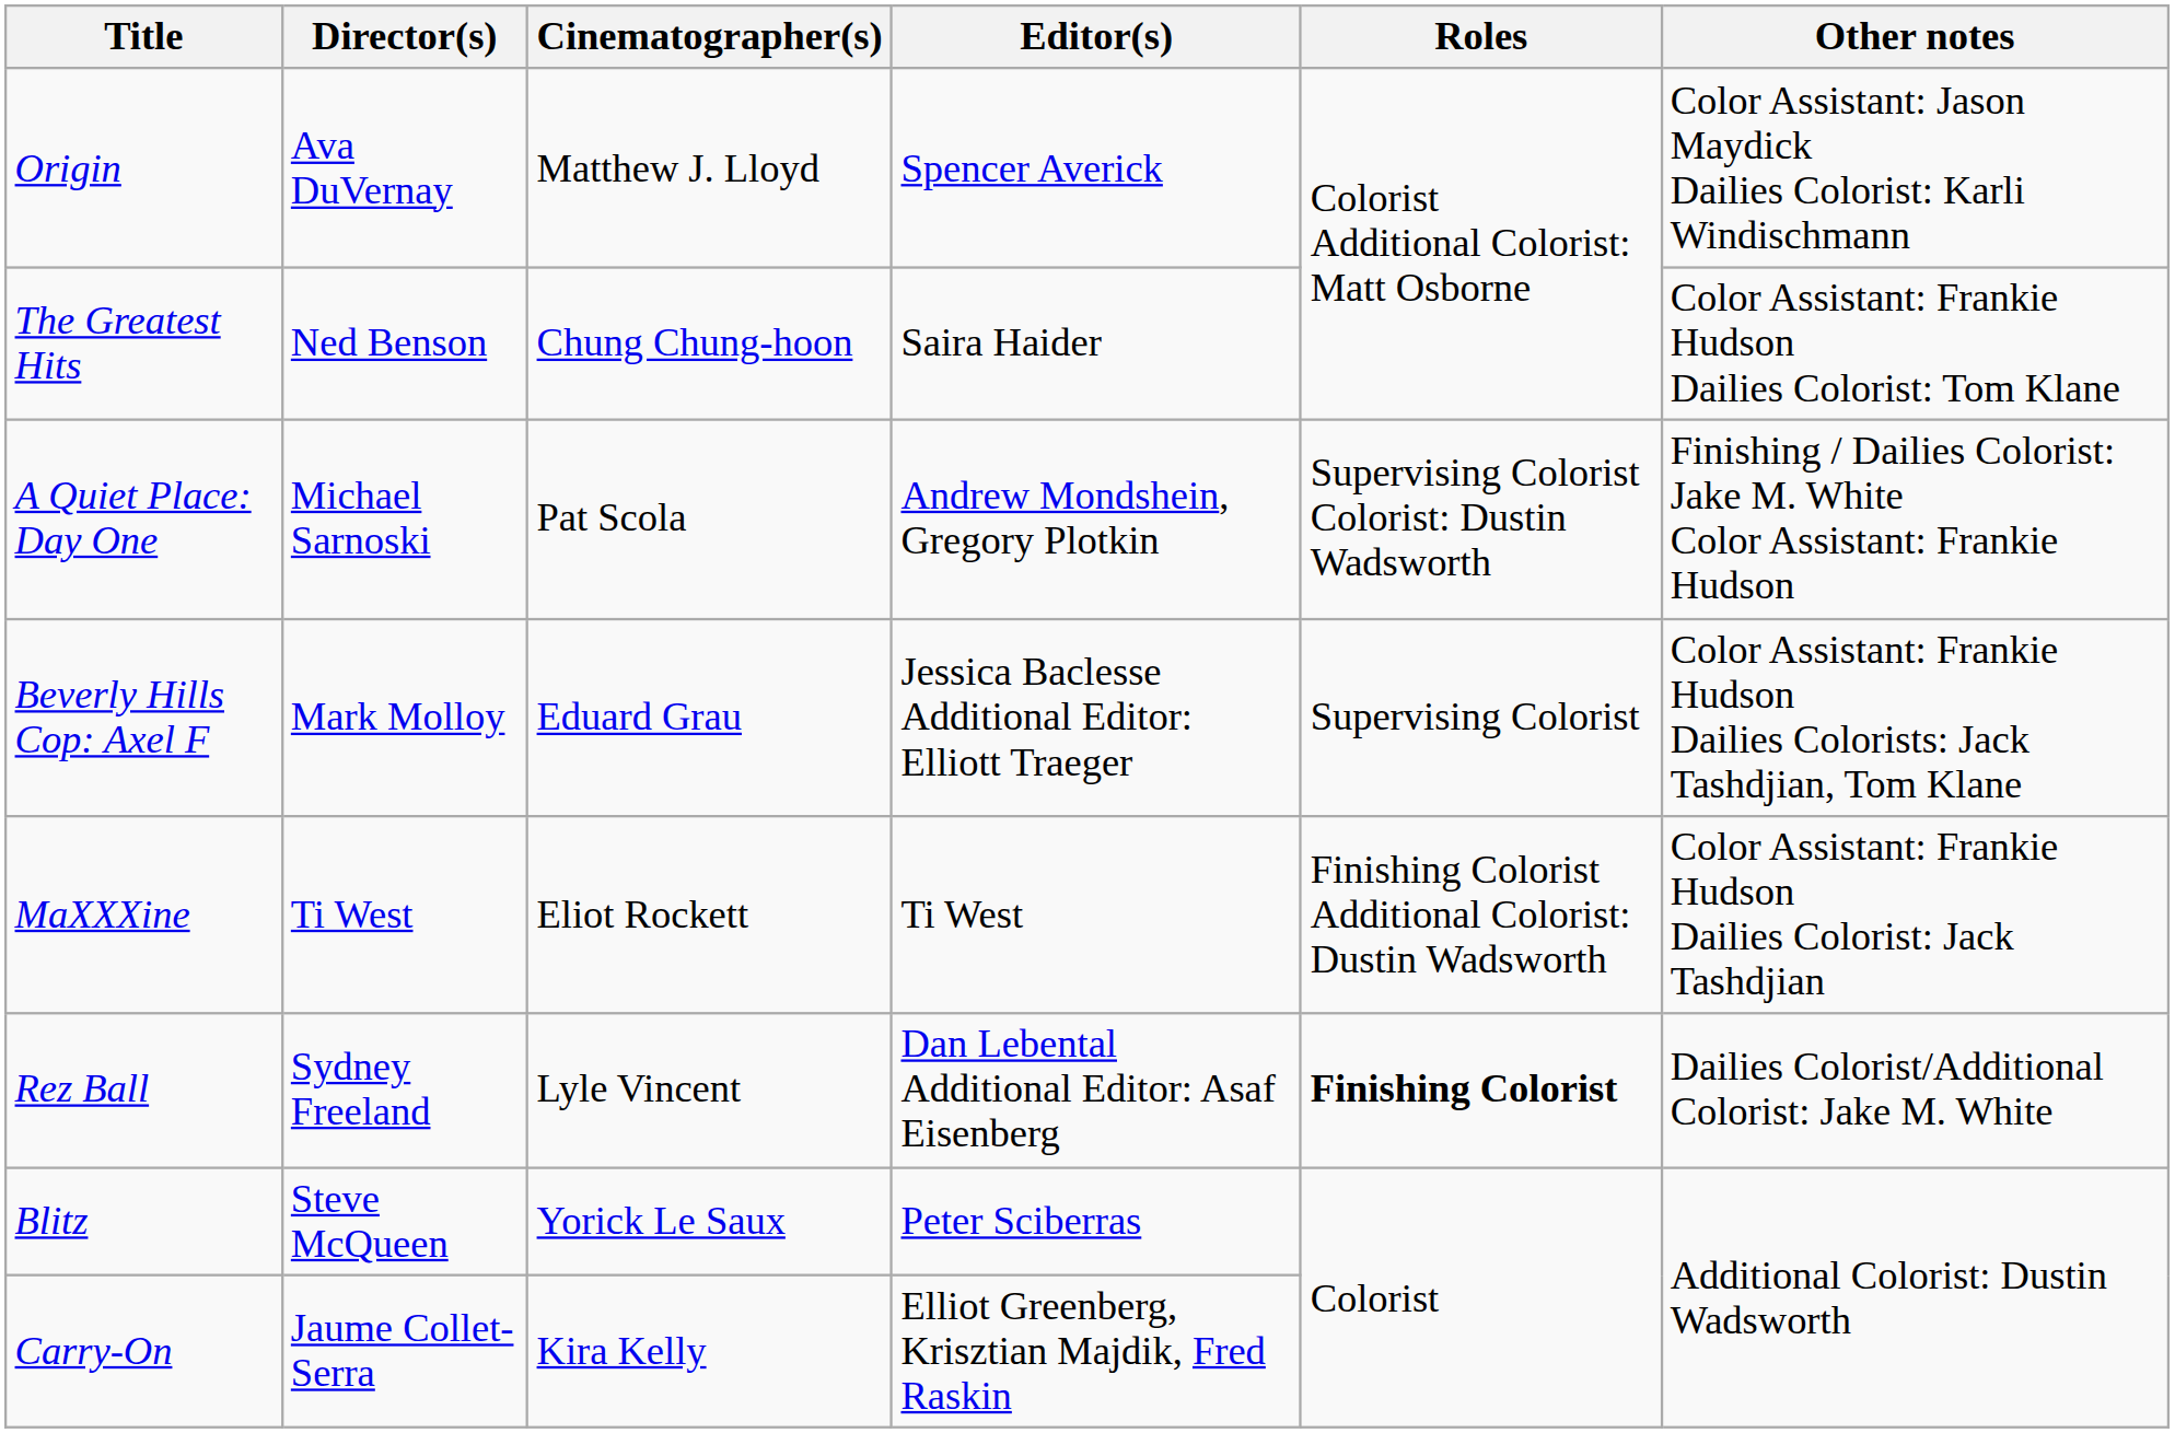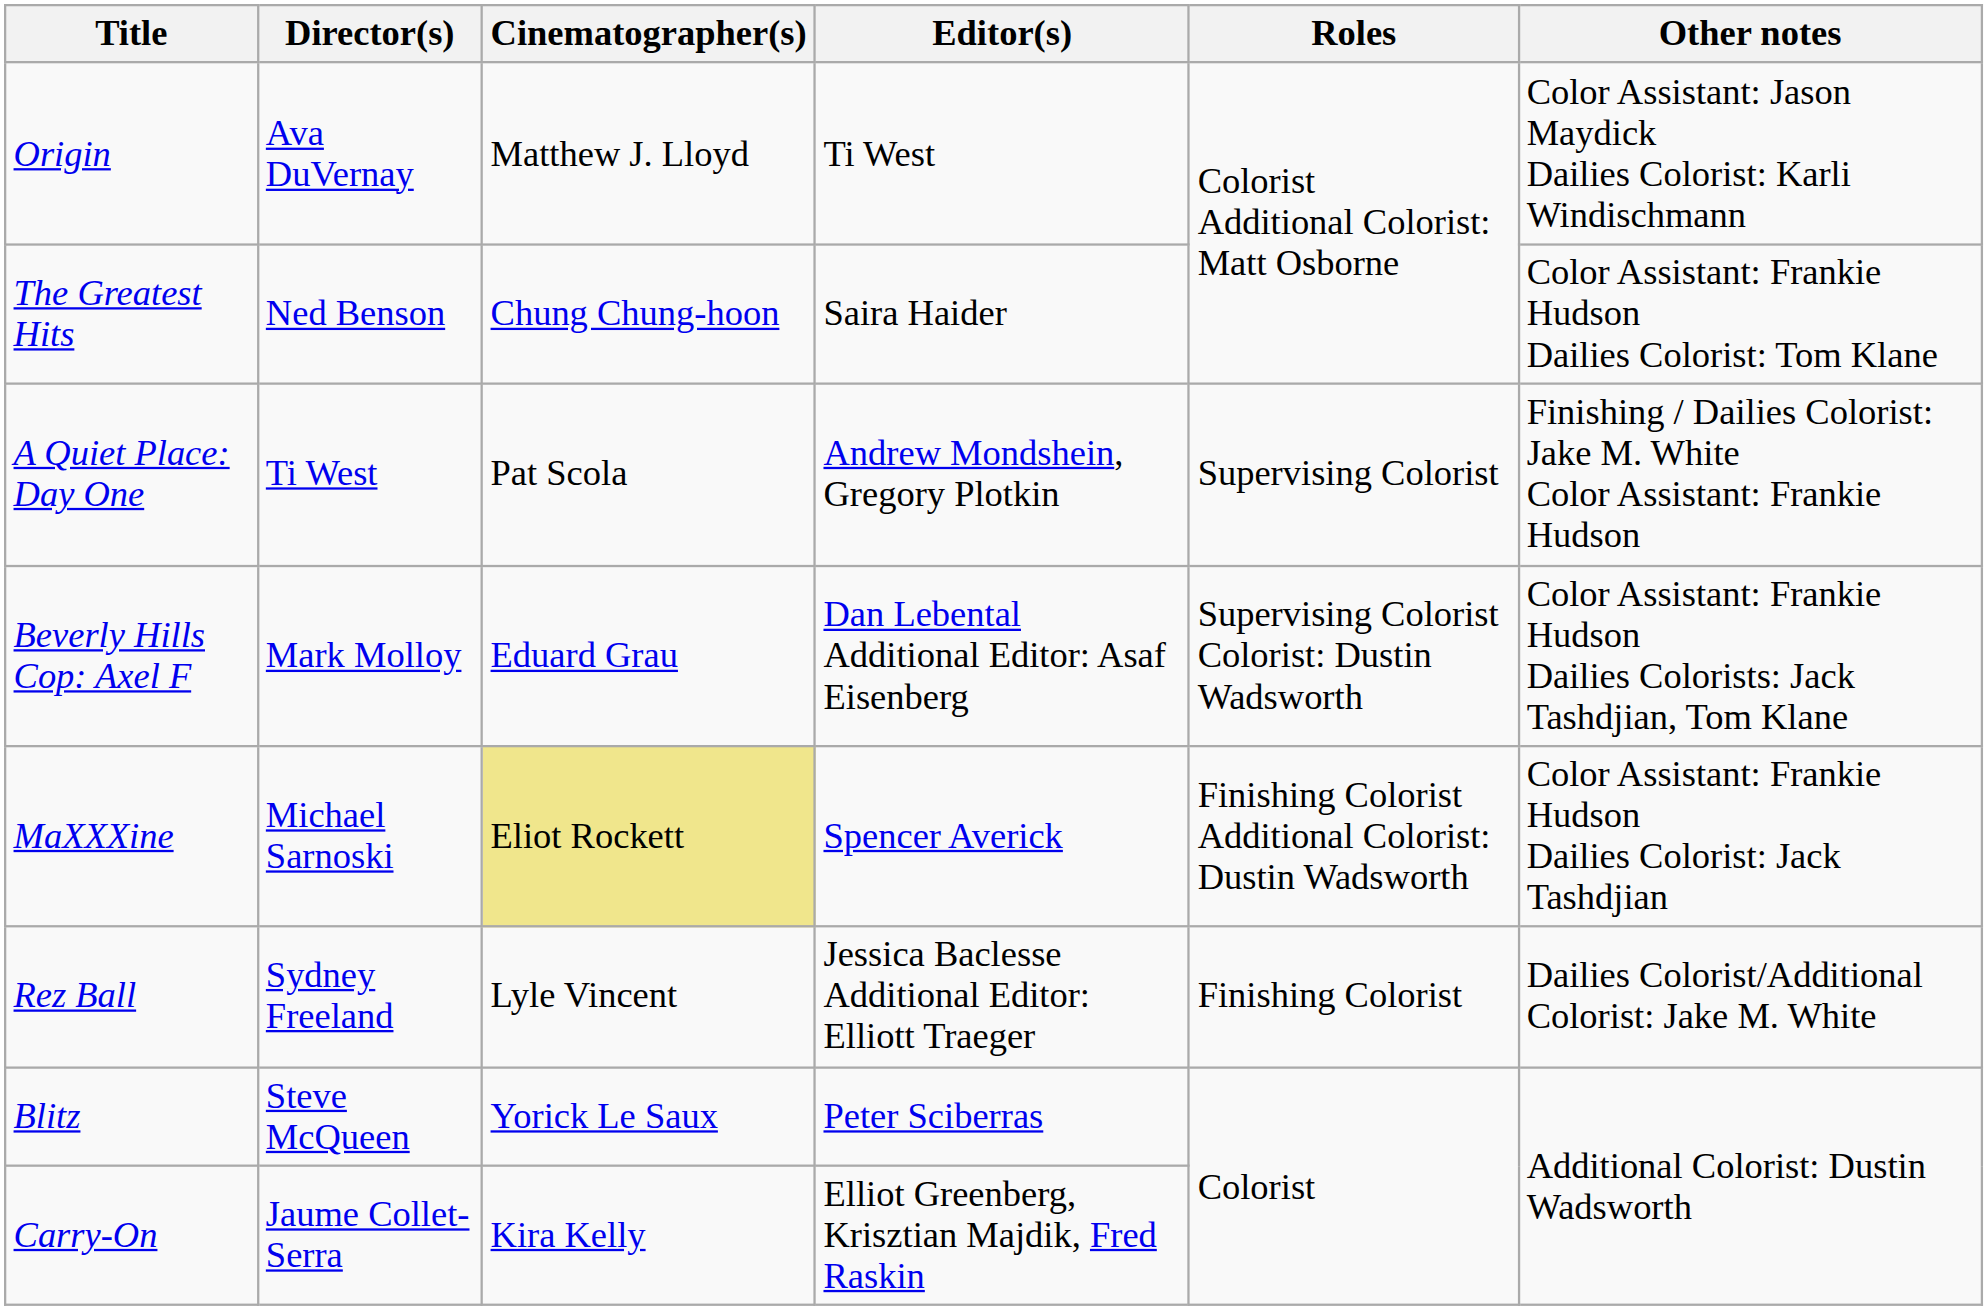 <table class="wikitable">
 <tr>
 <th>Title</th>
 <th>Director(s)</th>
 <th>Cinematographer(s)</th>
 <th>Editor(s)</th>
 <th>Roles</th>
 <th>Other notes</th>
 </tr>
 <tr>
 <td><em><a href='#'>Origin</a></em></td>
 <td><a href='#'>Ava DuVernay</a></td>
 <td>Matthew J. Lloyd</td>
-<td><a href='#'>Spencer Averick</a></td>
+<td>Ti West</td>
 <td rowspan="2">Colorist<br>Additional Colorist: Matt Osborne</td>
 <td>Color Assistant: Jason Maydick<br>Dailies Colorist: Karli Windischmann</td>
 </tr>
 <tr>
 <td><em><a href='#'>The Greatest Hits</a></em></td>
 <td><a href='#'>Ned Benson</a></td>
 <td><a href='#'>Chung Chung-hoon</a></td>
 <td>Saira Haider</td>
 <td>Color Assistant: Frankie Hudson<br>Dailies Colorist: Tom Klane</td>
 </tr>
 <tr>
 <td><em><a href='#'>A Quiet Place: Day One</a></em></td>
-<td><a href='#'>Michael Sarnoski</a></td>
+<td><a href='#'>Ti West</a></td>
 <td>Pat Scola</td>
 <td><a href='#'>Andrew Mondshein</a>, Gregory Plotkin</td>
-<td>Supervising Colorist<br>Colorist: Dustin Wadsworth</td>
+<td>Supervising Colorist</td>
 <td>Finishing / Dailies Colorist: Jake M. White<br>Color Assistant: Frankie Hudson</td>
 </tr>
 <tr>
 <td><em><a href='#'>Beverly Hills Cop: Axel F</a></em></td>
 <td><a href='#'>Mark Molloy</a></td>
 <td><a href='#'>Eduard Grau</a></td>
-<td>Jessica Baclesse<br>Additional Editor: Elliott Traeger</td>
-<td>Supervising Colorist</td>
+<td><a href='#'>Dan Lebental</a><br>Additional Editor: Asaf Eisenberg</td>
+<td>Supervising Colorist<br>Colorist: Dustin Wadsworth</td>
 <td>Color Assistant: Frankie Hudson<br>Dailies Colorists: Jack Tashdjian, Tom Klane</td>
 </tr>
 <tr>
 <td><em><a href='#'>MaXXXine</a></em></td>
-<td><a href='#'>Ti West</a></td>
-<td>Eliot Rockett</td>
-<td>Ti West</td>
+<td><a href='#'>Michael Sarnoski</a></td>
+<td style="background: khaki;">Eliot Rockett</td>
+<td><a href='#'>Spencer Averick</a></td>
 <td>Finishing Colorist<br>Additional Colorist: Dustin Wadsworth</td>
 <td>Color Assistant: Frankie Hudson<br>Dailies Colorist: Jack Tashdjian</td>
 </tr>
 <tr>
 <td><em><a href='#'>Rez Ball</a></em></td>
 <td><a href='#'>Sydney Freeland</a></td>
 <td>Lyle Vincent</td>
-<td><a href='#'>Dan Lebental</a><br>Additional Editor: Asaf Eisenberg</td>
-<td><strong>Finishing Colorist</strong></td>
+<td>Jessica Baclesse<br>Additional Editor: Elliott Traeger</td>
+<td>Finishing Colorist</td>
 <td>Dailies Colorist/Additional Colorist: Jake M. White</td>
 </tr>
 <tr>
 <td><em><a href='#'>Blitz</a></em></td>
 <td><a href='#'>Steve McQueen</a></td>
 <td><a href='#'>Yorick Le Saux</a></td>
 <td><a href='#'>Peter Sciberras</a></td>
 <td rowspan="2">Colorist</td>
 <td rowspan="2">Additional Colorist: Dustin Wadsworth</td>
 </tr>
 <tr>
 <td><em><a href='#'>Carry-On</a></em></td>
 <td><a href='#'>Jaume Collet-Serra</a></td>
 <td><a href='#'>Kira Kelly</a></td>
 <td>Elliot Greenberg, Krisztian Majdik, <a href='#'>Fred Raskin</a></td>
 </tr>
 </table>
